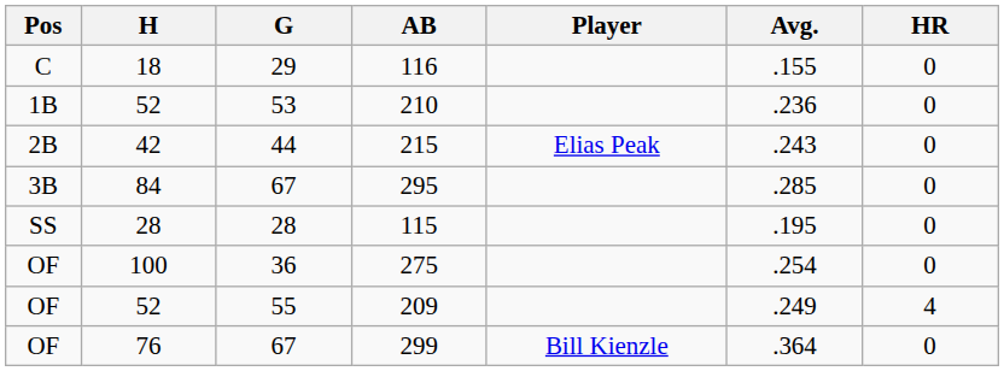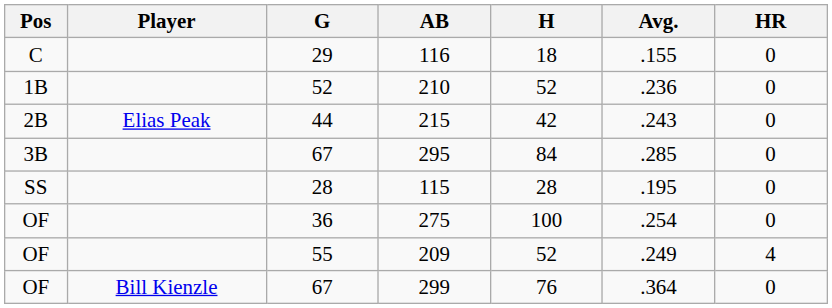 <table class="wikitable sortable">
 <tr>
 <th bgcolor="#DDDDFF" width="5%">Pos</th>
-<th bgcolor="#DDDDFF" width="9%">H</th>
+<th bgcolor="#DDDDFF" width="16%">Player</th>
 <th bgcolor="#DDDDFF" width="9%">G</th>
 <th bgcolor="#DDDDFF" width="9%">AB</th>
-<th bgcolor="#DDDDFF" width="16%">Player</th>
+<th bgcolor="#DDDDFF" width="9%">H</th>
 <th bgcolor="#DDDDFF" width="9%">Avg.</th>
 <th bgcolor="#DDDDFF" width="9%">HR</th>
 </tr>
 <tr align="center">
 <td>C</td>
-<td>18</td>
+<td></td>
 <td>29</td>
 <td>116</td>
-<td></td>
+<td>18</td>
 <td>.155</td>
 <td>0</td>
 </tr>
 <tr align="center">
 <td>1B</td>
+<td></td>
 <td>52</td>
-<td>53</td>
 <td>210</td>
-<td></td>
+<td>52</td>
 <td>.236</td>
 <td>0</td>
 </tr>
 <tr align="center">
 <td>2B</td>
-<td>42</td>
+<td><a href='#'>Elias Peak</a></td>
 <td>44</td>
 <td>215</td>
-<td><a href='#'>Elias Peak</a></td>
+<td>42</td>
 <td>.243</td>
 <td>0</td>
 </tr>
 <tr align=center>
 <td>3B</td>
-<td>84</td>
+<td></td>
 <td>67</td>
 <td>295</td>
-<td></td>
+<td>84</td>
 <td>.285</td>
 <td>0</td>
 </tr>
 <tr align="center">
 <td>SS</td>
-<td>28</td>
+<td></td>
 <td>28</td>
 <td>115</td>
-<td></td>
+<td>28</td>
 <td>.195</td>
 <td>0</td>
 </tr>
 <tr align="center">
 <td>OF</td>
-<td>100</td>
+<td></td>
 <td>36</td>
 <td>275</td>
-<td></td>
+<td>100</td>
 <td>.254</td>
 <td>0</td>
 </tr>
 <tr align="center">
 <td>OF</td>
-<td>52</td>
+<td></td>
 <td>55</td>
 <td>209</td>
-<td></td>
+<td>52</td>
 <td>.249</td>
 <td>4</td>
 </tr>
 <tr align="center">
 <td>OF</td>
-<td>76</td>
+<td><a href='#'>Bill Kienzle</a></td>
 <td>67</td>
 <td>299</td>
-<td><a href='#'>Bill Kienzle</a></td>
+<td>76</td>
 <td>.364</td>
 <td>0</td>
 </tr>
 </table>
